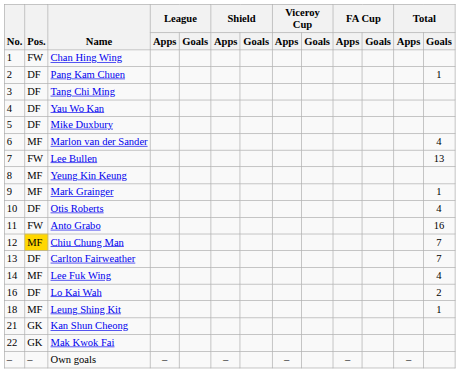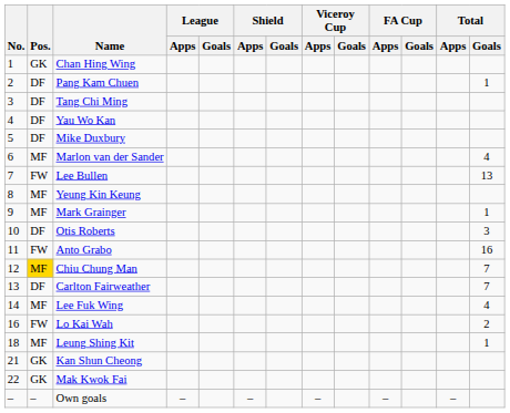 <table class="wikitable" style="text-align:center">
 <tr>
 <th rowspan="2" valign="bottom">No.</th>
 <th rowspan="2" valign="bottom">Pos.</th>
 <th rowspan="2" valign="bottom">Name</th>
 <th colspan="2" width="85">League</th>
 <th colspan="2" width="85">Shield</th>
 <th colspan="2" width="85">Viceroy Cup</th>
 <th colspan="2" width="85">FA Cup</th>
 <th colspan="2" width="85">Total</th>
 </tr>
 <tr>
 <th>Apps</th>
 <th>Goals</th>
 <th>Apps</th>
 <th>Goals</th>
 <th>Apps</th>
 <th>Goals</th>
 <th>Apps</th>
 <th>Goals</th>
 <th>Apps</th>
 <th>Goals</th>
 </tr>
 <tr>
 <td align="left">1</td>
-<td align="left">FW</td>
+<td align="left">GK</td>
 <td align="left"> <a href='#'>Chan Hing Wing</a></td>
 <td></td>
 <td></td>
 <td></td>
 <td></td>
 <td></td>
 <td></td>
 <td></td>
 <td></td>
 <td></td>
 <td></td>
 </tr>
 <tr>
 <td align="left">2</td>
 <td align="left">DF</td>
 <td align="left"> <a href='#'>Pang Kam Chuen</a></td>
 <td></td>
 <td></td>
 <td></td>
 <td></td>
 <td></td>
 <td></td>
 <td></td>
 <td></td>
 <td></td>
 <td>1</td>
 </tr>
 <tr>
 <td align="left">3</td>
 <td align="left">DF</td>
 <td align="left"> <a href='#'>Tang Chi Ming</a></td>
 <td></td>
 <td></td>
 <td></td>
 <td></td>
 <td></td>
 <td></td>
 <td></td>
 <td></td>
 <td></td>
 <td></td>
 </tr>
 <tr>
 <td align="left">4</td>
 <td align="left">DF</td>
 <td align="left"> <a href='#'>Yau Wo Kan</a></td>
 <td></td>
 <td></td>
 <td></td>
 <td></td>
 <td></td>
 <td></td>
 <td></td>
 <td></td>
 <td></td>
 <td></td>
 </tr>
 <tr>
 <td align="left">5</td>
 <td align="left">DF</td>
 <td align="left"> <a href='#'>Mike Duxbury</a></td>
 <td></td>
 <td></td>
 <td></td>
 <td></td>
 <td></td>
 <td></td>
 <td></td>
 <td></td>
 <td></td>
 <td></td>
 </tr>
 <tr>
 <td align="left">6</td>
 <td align="left">MF</td>
 <td align="left"> <a href='#'>Marlon van der Sander</a></td>
 <td></td>
 <td></td>
 <td></td>
 <td></td>
 <td></td>
 <td></td>
 <td></td>
 <td></td>
 <td></td>
 <td>4</td>
 </tr>
 <tr>
 <td align="left">7</td>
 <td align="left">FW</td>
 <td align="left"> <a href='#'>Lee Bullen</a></td>
 <td></td>
 <td></td>
 <td></td>
 <td></td>
 <td></td>
 <td></td>
 <td></td>
 <td></td>
 <td></td>
 <td>13</td>
 </tr>
 <tr>
 <td align="left">8</td>
 <td align="left">MF</td>
 <td align="left"> <a href='#'>Yeung Kin Keung</a></td>
 <td></td>
 <td></td>
 <td></td>
 <td></td>
 <td></td>
 <td></td>
 <td></td>
 <td></td>
 <td></td>
 <td></td>
 </tr>
 <tr>
 <td align="left">9</td>
 <td align="left">MF</td>
 <td align="left"> <a href='#'>Mark Grainger</a></td>
 <td></td>
 <td></td>
 <td></td>
 <td></td>
 <td></td>
 <td></td>
 <td></td>
 <td></td>
 <td></td>
 <td>1</td>
 </tr>
 <tr>
 <td align="left">10</td>
 <td align="left">DF</td>
 <td align="left"> <a href='#'>Otis Roberts</a></td>
 <td></td>
 <td></td>
 <td></td>
 <td></td>
 <td></td>
 <td></td>
 <td></td>
 <td></td>
 <td></td>
-<td>4</td>
+<td>3</td>
 </tr>
 <tr>
 <td align="left">11</td>
 <td align="left">FW</td>
 <td align="left"> <a href='#'>Anto Grabo</a></td>
 <td></td>
 <td></td>
 <td></td>
 <td></td>
 <td></td>
 <td></td>
 <td></td>
 <td></td>
 <td></td>
 <td>16</td>
 </tr>
 <tr>
 <td align="left">12</td>
 <td align="left" style="background: gold;">MF</td>
 <td align="left"> <a href='#'>Chiu Chung Man</a></td>
 <td></td>
 <td></td>
 <td></td>
 <td></td>
 <td></td>
 <td></td>
 <td></td>
 <td></td>
 <td></td>
 <td>7</td>
 </tr>
 <tr>
 <td align="left">13</td>
 <td align="left">DF</td>
 <td align="left"> <a href='#'>Carlton Fairweather</a></td>
 <td></td>
 <td></td>
 <td></td>
 <td></td>
 <td></td>
 <td></td>
 <td></td>
 <td></td>
 <td></td>
 <td>7</td>
 </tr>
 <tr>
 <td align="left">14</td>
 <td align="left">MF</td>
 <td align="left"> <a href='#'>Lee Fuk Wing</a></td>
 <td></td>
 <td></td>
 <td></td>
 <td></td>
 <td></td>
 <td></td>
 <td></td>
 <td></td>
 <td></td>
 <td>4</td>
 </tr>
 <tr>
 <td align="left">16</td>
-<td align="left">DF</td>
+<td align="left">FW</td>
 <td align="left"> <a href='#'>Lo Kai Wah</a></td>
 <td></td>
 <td></td>
 <td></td>
 <td></td>
 <td></td>
 <td></td>
 <td></td>
 <td></td>
 <td></td>
 <td>2</td>
 </tr>
 <tr>
 <td align="left">18</td>
 <td align="left">MF</td>
 <td align="left"> <a href='#'>Leung Shing Kit</a></td>
 <td></td>
 <td></td>
 <td></td>
 <td></td>
 <td></td>
 <td></td>
 <td></td>
 <td></td>
 <td></td>
 <td>1</td>
 </tr>
 <tr>
 <td align="left">21</td>
 <td align="left">GK</td>
 <td align="left"> <a href='#'>Kan Shun Cheong</a></td>
 <td></td>
 <td></td>
 <td></td>
 <td></td>
 <td></td>
 <td></td>
 <td></td>
 <td></td>
 <td></td>
 <td></td>
 </tr>
 <tr>
 <td align="left">22</td>
 <td align="left">GK</td>
 <td align="left"> <a href='#'>Mak Kwok Fai</a></td>
 <td></td>
 <td></td>
 <td></td>
 <td></td>
 <td></td>
 <td></td>
 <td></td>
 <td></td>
 <td></td>
 <td></td>
 </tr>
 <tr>
 <td align="left">–</td>
 <td align="left">–</td>
 <td align="left">Own goals</td>
 <td>–</td>
 <td></td>
 <td>–</td>
 <td></td>
 <td>–</td>
 <td></td>
 <td>–</td>
 <td></td>
 <td>–</td>
 <td></td>
 </tr>
 </table>
